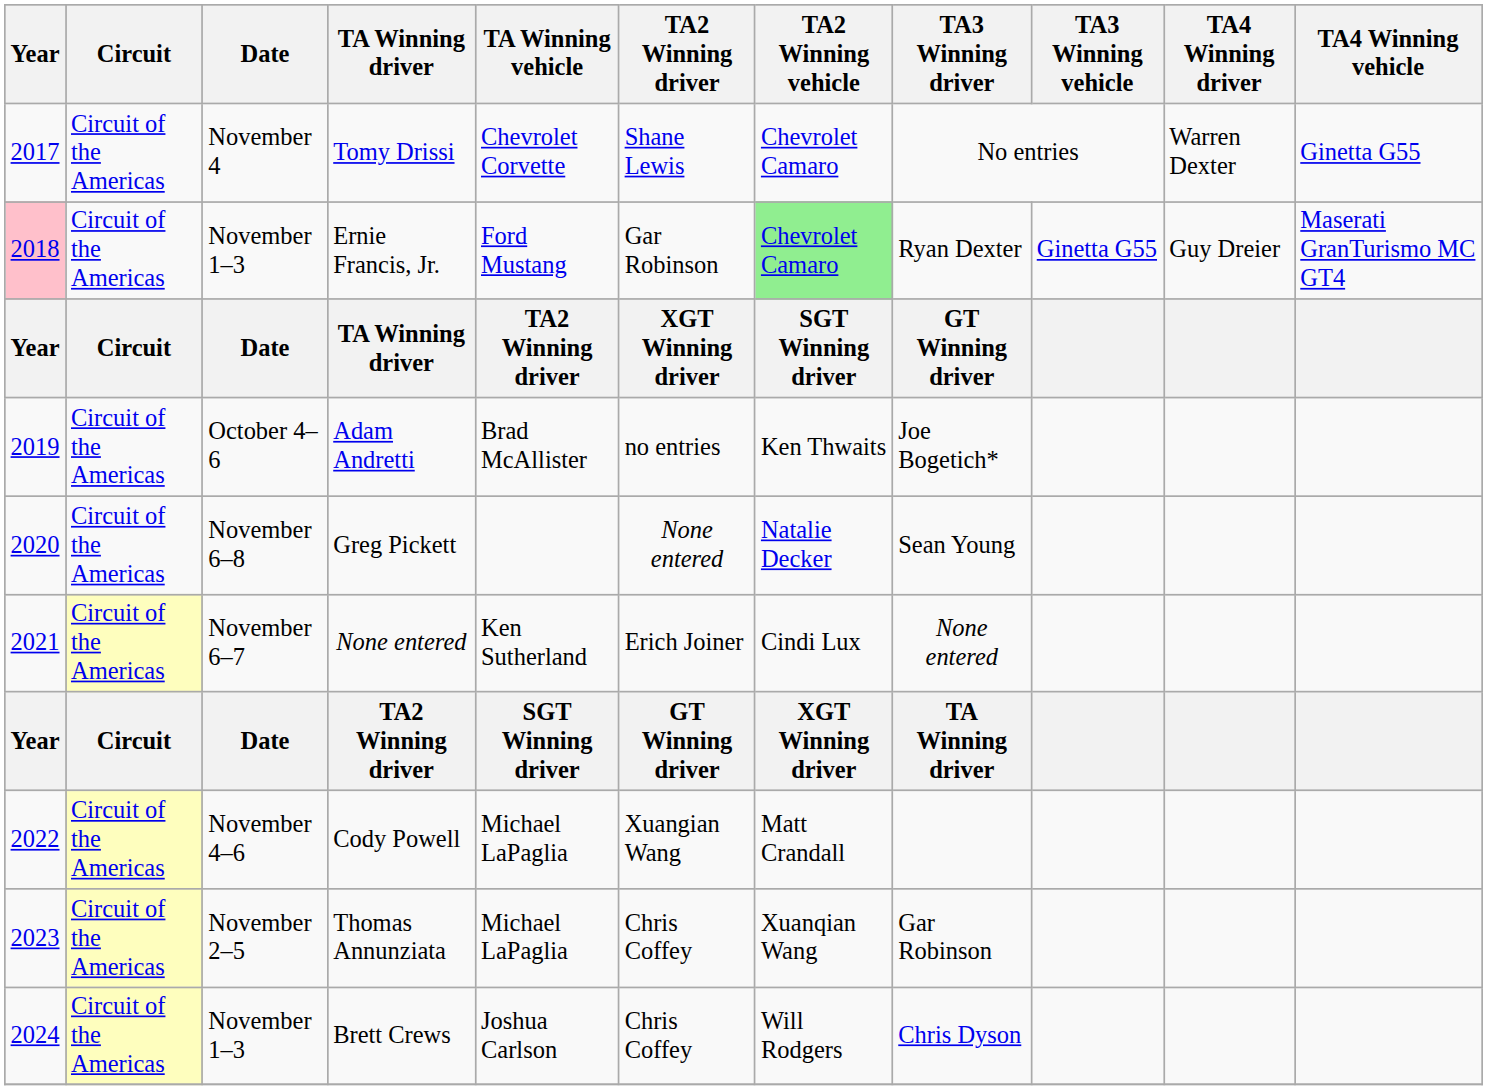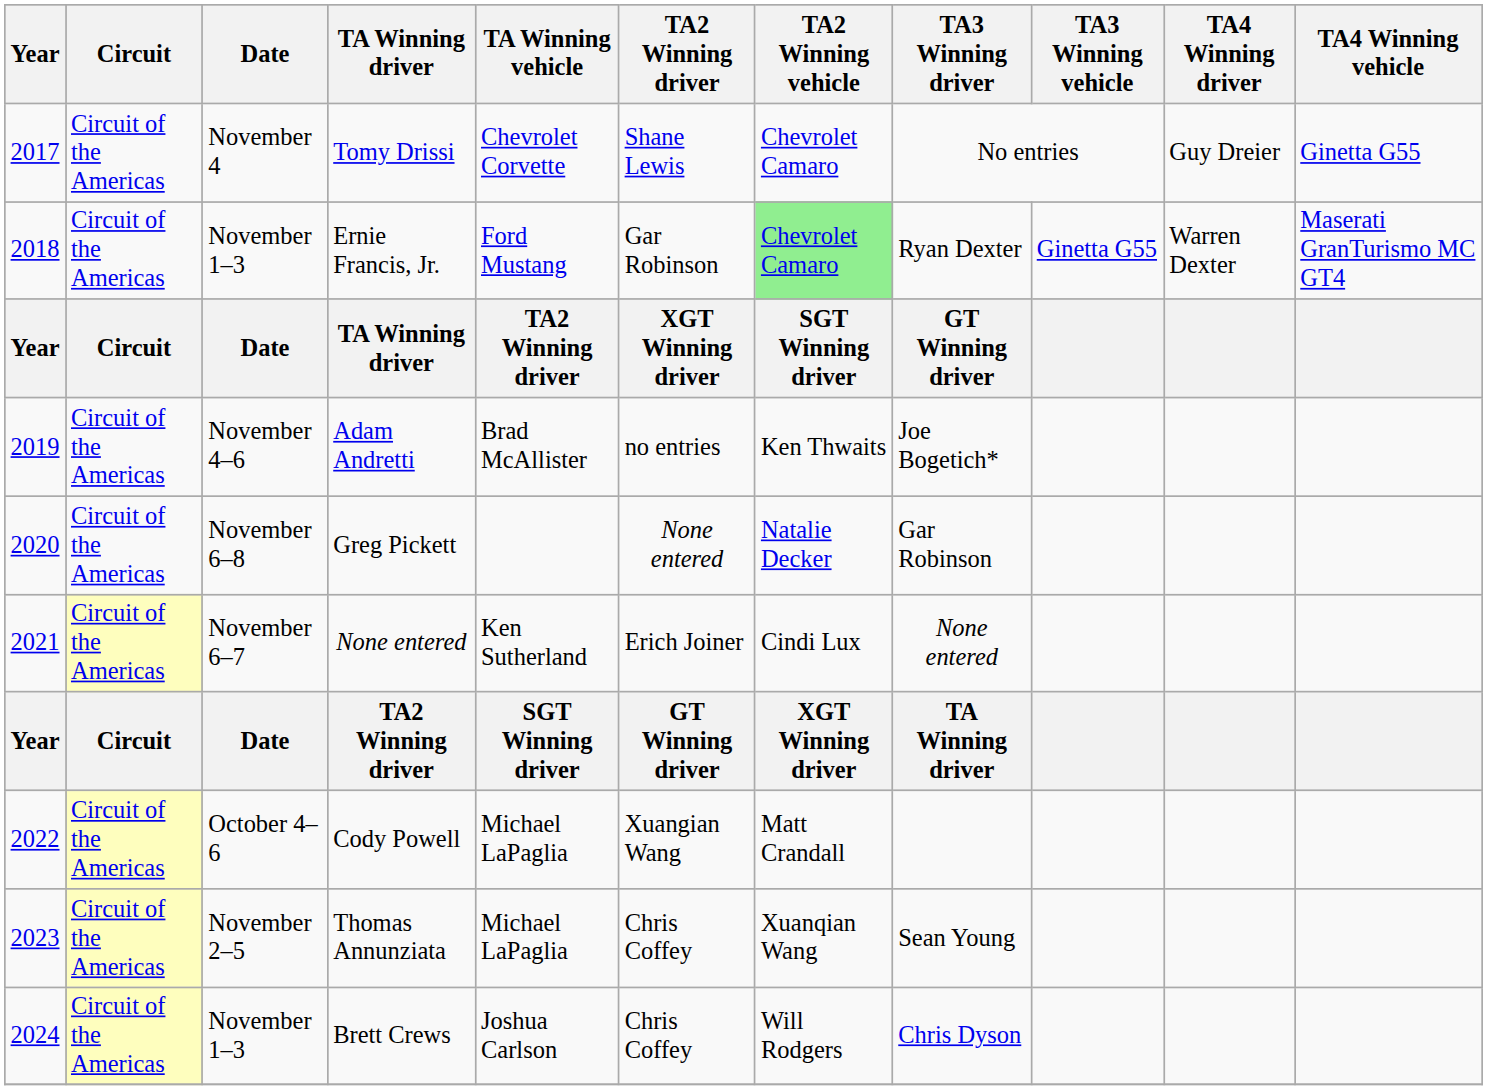 <table class="wikitable" style="font-size: 90%;">
 <tr>
 <th>Year</th>
 <th>Circuit</th>
 <th>Date</th>
 <th>TA Winning driver</th>
 <th>TA Winning vehicle</th>
 <th>TA2 Winning driver</th>
 <th>TA2 Winning vehicle</th>
 <th>TA3 Winning driver</th>
 <th>TA3 Winning vehicle</th>
 <th>TA4 Winning driver</th>
 <th>TA4 Winning vehicle</th>
 </tr>
 <tr>
 <td><a href='#'>2017</a></td>
 <td><a href='#'>Circuit of the Americas</a></td>
 <td>November 4</td>
 <td> <a href='#'>Tomy Drissi</a></td>
 <td><a href='#'>Chevrolet Corvette</a></td>
 <td> <a href='#'>Shane Lewis</a></td>
 <td><a href='#'>Chevrolet Camaro</a></td>
 <td colspan="2" align="center">No entries</td>
-<td> Warren Dexter</td>
+<td> Guy Dreier</td>
 <td><a href='#'>Ginetta G55</a></td>
 </tr>
 <tr>
-<td style="background: pink;"><a href='#'>2018</a></td>
+<td><a href='#'>2018</a></td>
 <td><a href='#'>Circuit of the Americas</a></td>
 <td>November 1–3</td>
 <td> Ernie Francis, Jr.</td>
 <td><a href='#'>Ford Mustang</a></td>
 <td> Gar Robinson</td>
 <td style="background: lightgreen;"><a href='#'>Chevrolet Camaro</a></td>
 <td> Ryan Dexter</td>
 <td><a href='#'>Ginetta G55</a></td>
-<td> Guy Dreier</td>
+<td> Warren Dexter</td>
 <td><a href='#'>Maserati GranTurismo MC GT4</a></td>
 </tr>
 <tr>
 <th>Year</th>
 <th>Circuit</th>
 <th>Date</th>
 <th>TA Winning driver</th>
 <th>TA2 Winning driver</th>
 <th>XGT Winning driver</th>
 <th>SGT Winning driver</th>
 <th>GT Winning driver</th>
 <th></th>
 <th></th>
 <th></th>
 </tr>
 <tr>
 <td><a href='#'>2019</a></td>
 <td><a href='#'>Circuit of the Americas</a></td>
-<td>October 4–6</td>
+<td>November 4–6</td>
 <td> <a href='#'>Adam Andretti</a></td>
 <td> Brad McAllister</td>
 <td>no entries</td>
 <td> Ken Thwaits</td>
 <td> Joe Bogetich*</td>
 <td></td>
 <td></td>
 <td></td>
 </tr>
 <tr>
 <td><a href='#'>2020</a></td>
 <td><a href='#'>Circuit of the Americas</a></td>
 <td>November 6–8</td>
 <td> Greg Pickett</td>
 <td> </td>
 <td align="center"><em>None entered</em></td>
 <td> <a href='#'>Natalie Decker</a></td>
-<td> Sean Young</td>
+<td> Gar Robinson</td>
 <td></td>
 <td></td>
 <td></td>
 </tr>
 <tr>
 <td><a href='#'>2021</a></td>
 <td style="background:#fefebe;"><a href='#'>Circuit of the Americas</a></td>
 <td>November 6–7</td>
 <td align="center"><em>None entered</em></td>
 <td> Ken Sutherland</td>
 <td> Erich Joiner</td>
 <td> Cindi Lux</td>
 <td align="center"><em>None entered</em></td>
 <td></td>
 <td></td>
 <td></td>
 </tr>
 <tr>
 <th>Year</th>
 <th>Circuit</th>
 <th>Date</th>
 <th>TA2 Winning driver</th>
 <th>SGT Winning driver</th>
 <th>GT Winning driver</th>
 <th>XGT Winning driver</th>
 <th>TA Winning driver</th>
 <th></th>
 <th></th>
 <th></th>
 </tr>
 <tr>
 <td><a href='#'>2022</a></td>
 <td style="background:#fefebe;"><a href='#'>Circuit of the Americas</a></td>
-<td>November 4–6</td>
+<td>October 4–6</td>
 <td> Cody Powell</td>
 <td> Michael LaPaglia</td>
 <td> Xuangian Wang</td>
 <td> Matt Crandall</td>
 <td></td>
 <td></td>
 <td></td>
 <td></td>
 </tr>
 <tr>
 <td><a href='#'>2023</a></td>
 <td style="background:#fefebe;"><a href='#'>Circuit of the Americas</a></td>
 <td>November 2–5</td>
 <td> Thomas Annunziata</td>
 <td> Michael LaPaglia</td>
 <td> Chris Coffey</td>
 <td> Xuanqian Wang</td>
-<td> Gar Robinson</td>
+<td> Sean Young</td>
 <td></td>
 <td></td>
 <td></td>
 </tr>
 <tr>
 <td><a href='#'>2024</a></td>
 <td style="background:#fefebe;"><a href='#'>Circuit of the Americas</a></td>
 <td>November 1–3</td>
 <td> Brett Crews</td>
 <td> Joshua Carlson</td>
 <td> Chris Coffey</td>
 <td> Will Rodgers</td>
 <td> <a href='#'>Chris Dyson</a></td>
 <td></td>
 <td></td>
 <td></td>
 </tr>
 <tr>
 </tr>
 </table>
